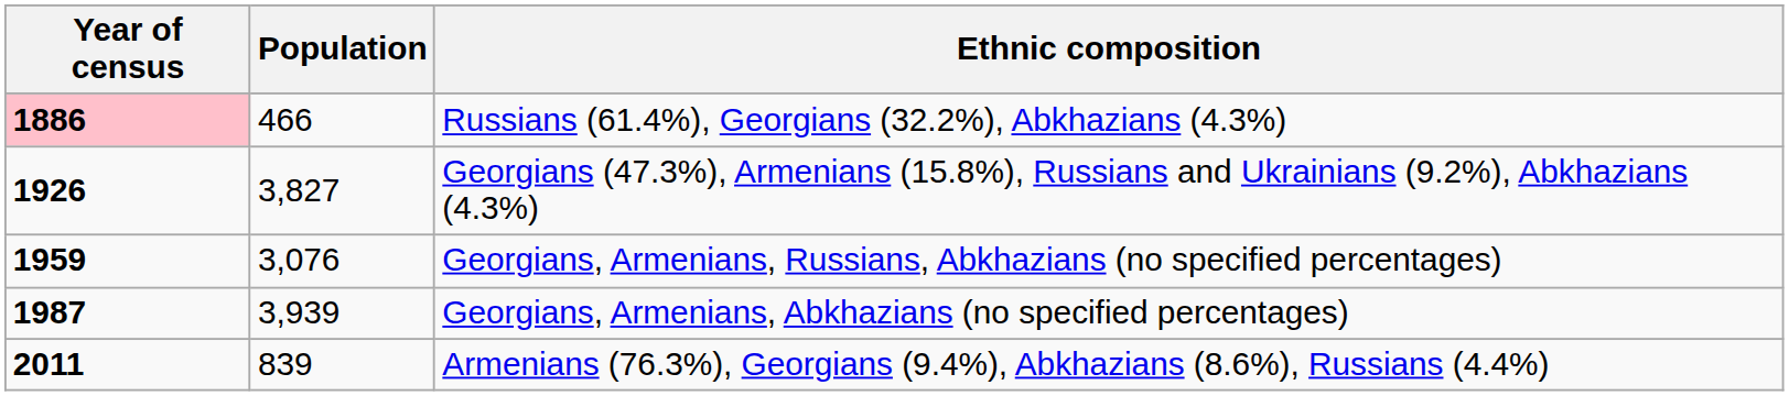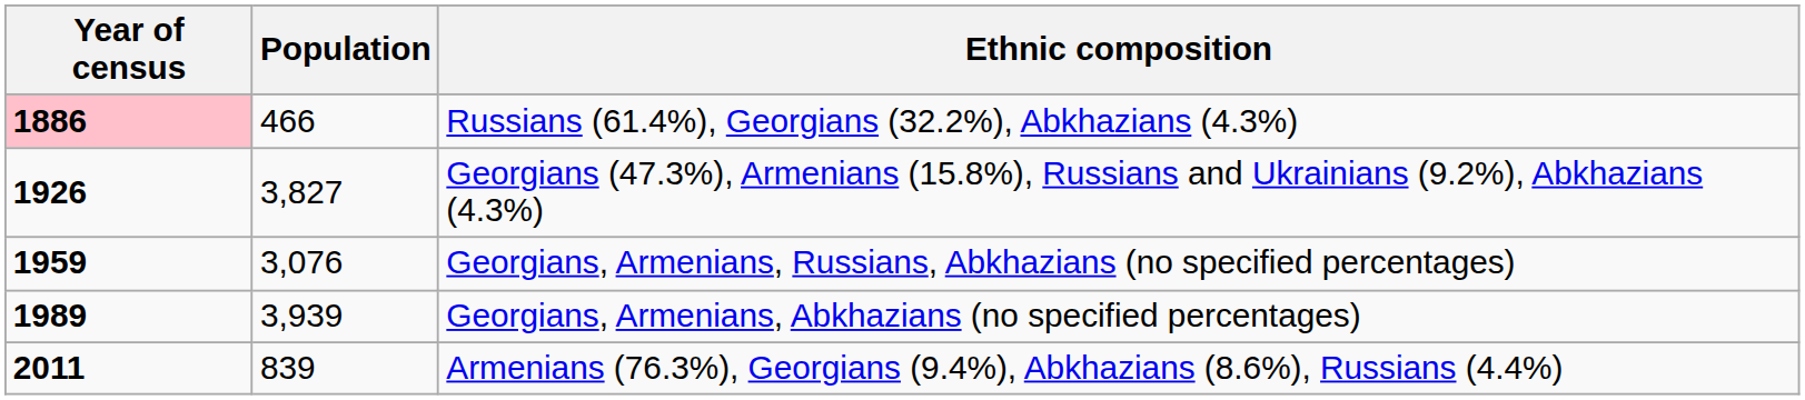 <table class="wikitable">
 <tr>
 <th>Year of census</th>
 <th>Population</th>
 <th>Ethnic composition</th>
 </tr>
 <tr>
 <td style="background: pink;"><strong>1886</strong></td>
 <td>466</td>
 <td><a href='#'>Russians</a> (61.4%), <a href='#'>Georgians</a> (32.2%), <a href='#'>Abkhazians</a> (4.3%)</td>
 </tr>
 <tr>
 <td><strong>1926</strong></td>
 <td>3,827</td>
 <td><a href='#'>Georgians</a> (47.3%), <a href='#'>Armenians</a> (15.8%), <a href='#'>Russians</a> and <a href='#'>Ukrainians</a> (9.2%), <a href='#'>Abkhazians</a> (4.3%)</td>
 </tr>
 <tr>
 <td><strong>1959</strong></td>
 <td>3,076</td>
 <td><a href='#'>Georgians</a>, <a href='#'>Armenians</a>, <a href='#'>Russians</a>, <a href='#'>Abkhazians</a> (no specified percentages)</td>
 </tr>
 <tr>
-<td><strong>1987</strong></td>
+<td><strong>1989</strong></td>
 <td>3,939</td>
 <td><a href='#'>Georgians</a>, <a href='#'>Armenians</a>, <a href='#'>Abkhazians</a> (no specified percentages)</td>
 </tr>
 <tr>
 <td><strong>2011</strong></td>
 <td>839</td>
 <td><a href='#'>Armenians</a> (76.3%), <a href='#'>Georgians</a> (9.4%), <a href='#'>Abkhazians</a> (8.6%), <a href='#'>Russians</a> (4.4%)</td>
 </tr>
 </table>
